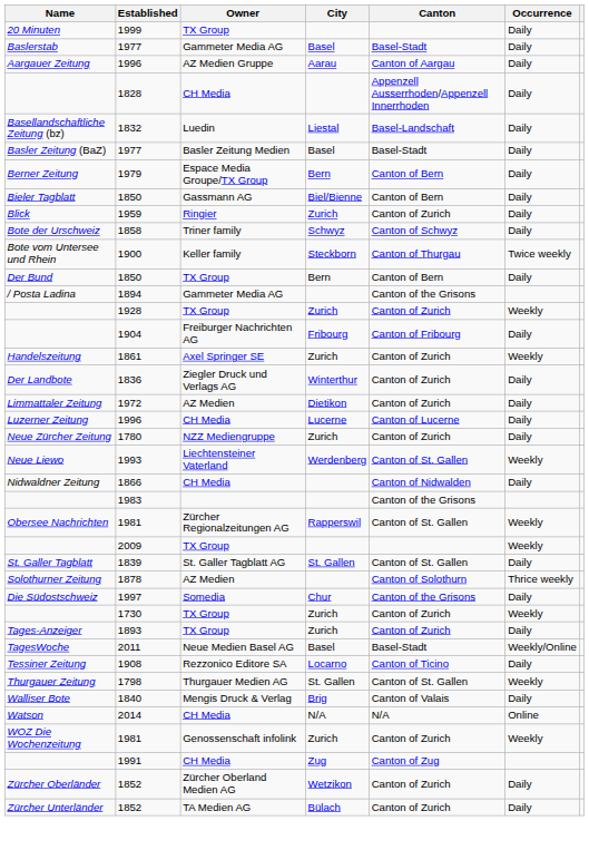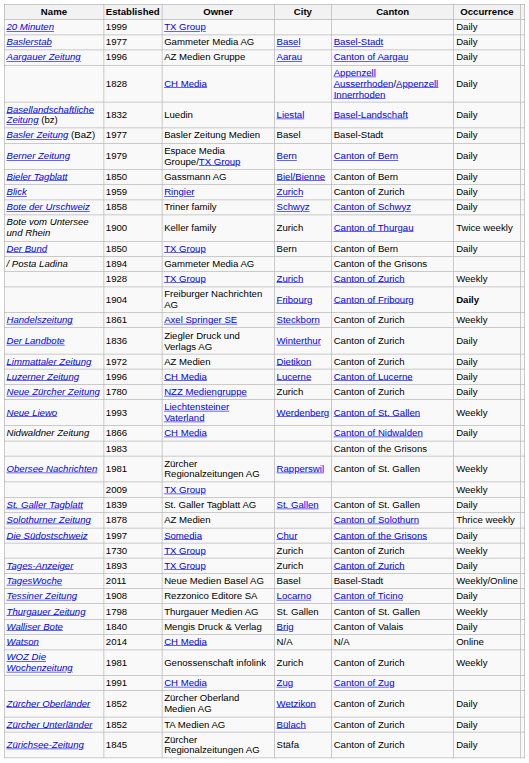 <table class="wikitable" border="1" class="wikitable sortable">
 <tr>
 <th scope="col">Name</th>
 <th scope="col">Established</th>
 <th scope="col" width="180">Owner</th>
 <th scope="col">City</th>
 <th scope="col">Canton</th>
 <th scope="col">Occurrence</th>
 <th class="unsortable" scope="col"></th>
 </tr>
 <tr>
 <td><em><a href='#'>20 Minuten</a></em></td>
 <td>1999</td>
 <td><a href='#'>TX Group</a></td>
 <td></td>
 <td></td>
 <td>Daily</td>
 <td></td>
 </tr>
 <tr>
 <td><em><a href='#'>Baslerstab</a></em></td>
 <td>1977</td>
 <td>Gammeter Media AG</td>
 <td><a href='#'>Basel</a></td>
 <td><a href='#'>Basel-Stadt</a></td>
 <td>Daily</td>
 <td></td>
 </tr>
 <tr>
 <td><em><a href='#'>Aargauer Zeitung</a></em></td>
 <td>1996</td>
 <td>AZ Medien Gruppe</td>
 <td><a href='#'>Aarau</a></td>
 <td><a href='#'>Canton of Aargau</a></td>
 <td>Daily</td>
 <td></td>
 </tr>
 <tr>
 <td><em></em></td>
 <td>1828</td>
 <td><a href='#'>CH Media</a></td>
 <td></td>
 <td><a href='#'>Appenzell Ausserrhoden</a>/<a href='#'>Appenzell Innerrhoden</a></td>
 <td>Daily</td>
 <td></td>
 </tr>
 <tr>
 <td><em><a href='#'>Basellandschaftliche Zeitung</a></em> (bz)</td>
 <td>1832</td>
 <td>Luedin</td>
 <td><a href='#'>Liestal</a></td>
 <td><a href='#'>Basel-Landschaft</a></td>
 <td>Daily</td>
 <td></td>
 </tr>
 <tr>
 <td><em><a href='#'>Basler Zeitung</a></em> (BaZ)</td>
 <td>1977</td>
 <td>Basler Zeitung Medien</td>
 <td>Basel</td>
 <td>Basel-Stadt</td>
 <td>Daily</td>
 <td></td>
 </tr>
 <tr>
 <td><em><a href='#'>Berner Zeitung</a></em></td>
 <td>1979</td>
 <td>Espace Media Groupe/<a href='#'>TX Group</a></td>
 <td><a href='#'>Bern</a></td>
 <td><a href='#'>Canton of Bern</a></td>
 <td>Daily</td>
 <td></td>
 </tr>
 <tr>
 <td><em><a href='#'>Bieler Tagblatt</a></em></td>
 <td>1850</td>
 <td>Gassmann AG</td>
 <td><a href='#'>Biel/Bienne</a></td>
 <td>Canton of Bern</td>
 <td>Daily</td>
 <td></td>
 </tr>
 <tr>
 <td><em><a href='#'>Blick</a></em></td>
 <td>1959</td>
 <td><a href='#'>Ringier</a></td>
 <td><a href='#'>Zurich</a></td>
 <td>Canton of Zurich</td>
 <td>Daily</td>
 <td></td>
 </tr>
 <tr>
 <td><em><a href='#'>Bote der Urschweiz</a></em></td>
 <td>1858</td>
 <td>Triner family</td>
 <td><a href='#'>Schwyz</a></td>
 <td><a href='#'>Canton of Schwyz</a></td>
 <td>Daily</td>
 <td></td>
 </tr>
 <tr>
 <td><em>Bote vom Untersee und Rhein</em></td>
 <td>1900</td>
 <td>Keller family</td>
-<td><a href='#'>Steckborn</a></td>
+<td>Zurich</td>
 <td><a href='#'>Canton of Thurgau</a></td>
 <td>Twice weekly</td>
 <td></td>
 </tr>
 <tr>
 <td><em><a href='#'>Der Bund</a></em></td>
 <td>1850</td>
 <td><a href='#'>TX Group</a></td>
 <td>Bern</td>
 <td>Canton of Bern</td>
 <td>Daily</td>
 <td></td>
 </tr>
 <tr>
 <td><em> / Posta Ladina</em></td>
 <td>1894</td>
 <td>Gammeter Media AG</td>
 <td></td>
 <td>Canton of the Grisons</td>
 <td></td>
 <td></td>
 </tr>
 <tr>
 <td><em></em></td>
 <td>1928</td>
 <td><a href='#'>TX Group</a></td>
 <td><a href='#'>Zurich</a></td>
 <td><a href='#'>Canton of Zurich</a></td>
 <td>Weekly</td>
 <td></td>
 </tr>
 <tr>
 <td><em></em></td>
 <td>1904</td>
 <td>Freiburger Nachrichten AG</td>
 <td><a href='#'>Fribourg</a></td>
 <td><a href='#'>Canton of Fribourg</a></td>
-<td>Daily</td>
+<td><strong>Daily</strong></td>
 <td></td>
 </tr>
 <tr>
 <td><em><a href='#'>Handelszeitung</a></em></td>
 <td>1861</td>
 <td><a href='#'>Axel Springer SE</a></td>
-<td>Zurich</td>
+<td><a href='#'>Steckborn</a></td>
 <td>Canton of Zurich</td>
 <td>Weekly</td>
 <td></td>
 </tr>
 <tr>
 <td><em><a href='#'>Der Landbote</a></em></td>
 <td>1836</td>
 <td>Ziegler Druck und Verlags AG</td>
 <td><a href='#'>Winterthur</a></td>
 <td>Canton of Zurich</td>
 <td>Daily</td>
 <td></td>
 </tr>
 <tr>
 <td><em><a href='#'>Limmattaler Zeitung</a></em></td>
 <td>1972</td>
 <td>AZ Medien</td>
 <td><a href='#'>Dietikon</a></td>
 <td>Canton of Zurich</td>
 <td>Daily</td>
 <td></td>
 </tr>
 <tr>
 <td><em><a href='#'>Luzerner Zeitung</a></em></td>
 <td>1996</td>
 <td><a href='#'>CH Media</a></td>
 <td><a href='#'>Lucerne</a></td>
 <td><a href='#'>Canton of Lucerne</a></td>
 <td>Daily</td>
 <td></td>
 </tr>
 <tr>
 <td><em><a href='#'>Neue Zürcher Zeitung</a></em></td>
 <td>1780</td>
 <td><a href='#'>NZZ Mediengruppe</a></td>
 <td>Zurich</td>
 <td>Canton of Zurich</td>
 <td>Daily</td>
 <td></td>
 </tr>
 <tr>
 <td><em><a href='#'>Neue Liewo</a></em></td>
 <td>1993</td>
 <td><a href='#'>Liechtensteiner Vaterland</a></td>
 <td><a href='#'>Werdenberg</a></td>
 <td><a href='#'>Canton of St. Gallen</a></td>
 <td>Weekly</td>
 <td></td>
 </tr>
 <tr>
 <td><em>Nidwaldner Zeitung</em></td>
 <td>1866</td>
 <td><a href='#'>CH Media</a></td>
 <td></td>
 <td><a href='#'>Canton of Nidwalden</a></td>
 <td>Daily</td>
 <td></td>
 </tr>
 <tr>
 <td><em></em></td>
 <td>1983</td>
 <td></td>
 <td></td>
 <td>Canton of the Grisons</td>
 <td></td>
 <td></td>
 </tr>
 <tr>
 <td><em><a href='#'>Obersee Nachrichten</a></em></td>
 <td>1981</td>
 <td>Zürcher Regionalzeitungen AG</td>
 <td><a href='#'>Rapperswil</a></td>
 <td>Canton of St. Gallen</td>
 <td>Weekly</td>
 <td></td>
 </tr>
 <tr>
 <td><em></em></td>
 <td>2009</td>
 <td><a href='#'>TX Group</a></td>
 <td></td>
 <td></td>
 <td>Weekly</td>
 <td></td>
 </tr>
 <tr>
 <td><em><a href='#'>St. Galler Tagblatt</a></em></td>
 <td>1839</td>
 <td>St. Galler Tagblatt AG</td>
 <td><a href='#'>St. Gallen</a></td>
 <td>Canton of St. Gallen</td>
 <td>Daily</td>
 <td></td>
 </tr>
 <tr>
 <td><em><a href='#'>Solothurner Zeitung</a></em></td>
 <td>1878</td>
 <td>AZ Medien</td>
 <td></td>
 <td><a href='#'>Canton of Solothurn</a></td>
 <td>Thrice weekly</td>
 <td></td>
 </tr>
 <tr>
 <td><em><a href='#'>Die Südostschweiz</a></em></td>
 <td>1997</td>
 <td><a href='#'>Somedia</a></td>
 <td><a href='#'>Chur</a></td>
 <td><a href='#'>Canton of the Grisons</a></td>
 <td>Daily</td>
 <td></td>
 </tr>
 <tr>
 <td><em></em></td>
 <td>1730</td>
 <td><a href='#'>TX Group</a></td>
 <td>Zurich</td>
 <td>Canton of Zurich</td>
 <td>Weekly</td>
 <td></td>
 </tr>
 <tr>
 <td><em><a href='#'>Tages-Anzeiger</a></em></td>
 <td>1893</td>
 <td><a href='#'>TX Group</a></td>
 <td>Zurich</td>
 <td><a href='#'>Canton of Zurich</a></td>
 <td>Daily</td>
 <td></td>
 </tr>
 <tr>
 <td><em><a href='#'>TagesWoche</a></em></td>
 <td>2011</td>
 <td>Neue Medien Basel AG</td>
 <td>Basel</td>
 <td>Basel-Stadt</td>
 <td>Weekly/Online</td>
 <td></td>
 </tr>
 <tr>
 <td><em><a href='#'>Tessiner Zeitung</a></em></td>
 <td>1908</td>
 <td>Rezzonico Editore SA</td>
 <td><a href='#'>Locarno</a></td>
 <td><a href='#'>Canton of Ticino</a></td>
 <td>Daily</td>
 <td></td>
 </tr>
 <tr>
 <td><em><a href='#'>Thurgauer Zeitung</a></em></td>
 <td>1798</td>
 <td>Thurgauer Medien AG</td>
 <td>St. Gallen</td>
 <td>Canton of St. Gallen</td>
 <td>Weekly</td>
 <td></td>
 </tr>
 <tr>
 <td><em><a href='#'>Walliser Bote</a></em></td>
 <td>1840</td>
 <td>Mengis Druck & Verlag</td>
 <td><a href='#'>Brig</a></td>
 <td>Canton of Valais</td>
 <td>Daily</td>
 <td></td>
 </tr>
 <tr>
 <td><em><a href='#'>Watson</a></em></td>
 <td>2014</td>
 <td><a href='#'>CH Media</a></td>
 <td>N/A</td>
 <td>N/A</td>
 <td>Online</td>
 <td></td>
 </tr>
 <tr>
 <td><em><a href='#'>WOZ Die Wochenzeitung</a></em></td>
 <td>1981</td>
 <td>Genossenschaft infolink</td>
 <td>Zurich</td>
 <td>Canton of Zurich</td>
 <td>Weekly</td>
 <td></td>
 </tr>
 <tr>
 <td><em></em></td>
 <td>1991</td>
 <td><a href='#'>CH Media</a></td>
 <td><a href='#'>Zug</a></td>
 <td><a href='#'>Canton of Zug</a></td>
 <td></td>
 <td></td>
 </tr>
 <tr>
 <td><em><a href='#'>Zürcher Oberländer</a></em></td>
 <td>1852</td>
 <td>Zürcher Oberland Medien AG</td>
 <td><a href='#'>Wetzikon</a></td>
 <td>Canton of Zurich</td>
 <td>Daily</td>
 <td></td>
 </tr>
 <tr>
 <td><em><a href='#'>Zürcher Unterländer</a></em></td>
 <td>1852</td>
 <td>TA Medien AG</td>
 <td><a href='#'>Bülach</a></td>
 <td>Canton of Zurich</td>
 <td>Daily</td>
 <td></td>
 </tr>
+<tr>
+<td><em><a href='#'>Zürichsee-Zeitung</a></em></td>
+<td>1845</td>
+<td>Zürcher Regionalzeitungen AG</td>
+<td>Stäfa</td>
+<td>Canton of Zurich</td>
+<td>Daily</td>
+<td></td>
+</tr>
 </table>
